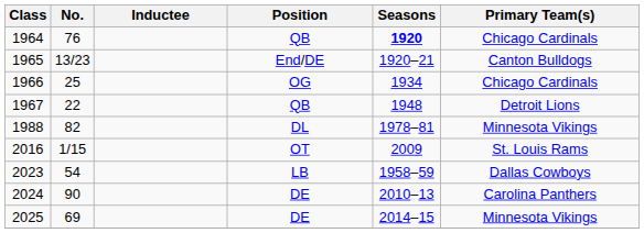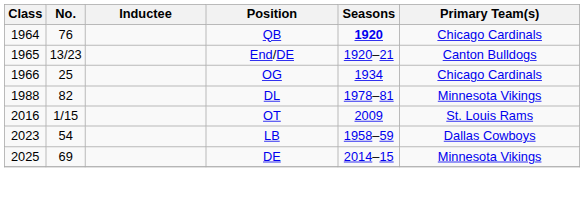 <table class="wikitable sortable"  style="text-align:center; width:57%;">
 <tr>
 <th style="width:6%;">Class</th>
 <th style="width:5%;">No.</th>
 <th style="width:20%;">Inductee</th>
 <th style="width:22%;">Position</th>
 <th style="width:10%;">Seasons</th>
 <th style="width:30%;" class="unsortable">Primary Team(s)</th>
 </tr>
 <tr>
 <td>1964</td>
 <td>76</td>
 <td style="text-align:center;"></td>
 <td><a href='#'>QB</a></td>
 <td><strong><a href='#'>1920</a></strong></td>
 <td><a href='#'>Chicago Cardinals</a></td>
 </tr>
 <tr>
 <td>1965</td>
 <td>13/23</td>
 <td style="text-align:center;"></td>
 <td><a href='#'>End</a>/<a href='#'>DE</a></td>
 <td><a href='#'>1920</a>–<a href='#'>21</a></td>
 <td><a href='#'>Canton Bulldogs</a></td>
 </tr>
 <tr>
 <td>1966</td>
 <td>25</td>
 <td style="text-align:center;"></td>
 <td><a href='#'>OG</a></td>
 <td><a href='#'>1934</a></td>
 <td><a href='#'>Chicago Cardinals</a></td>
 </tr>
 <tr>
-<td>1967</td>
-<td>22</td>
-<td style="text-align:center;"></td>
-<td><a href='#'>QB</a></td>
-<td><a href='#'>1948</a></td>
-<td><a href='#'>Detroit Lions</a></td>
-</tr>
-<tr>
 <td>1988</td>
 <td>82</td>
 <td style="text-align:center;"></td>
 <td><a href='#'>DL</a></td>
 <td><a href='#'>1978</a>–<a href='#'>81</a></td>
 <td><a href='#'>Minnesota Vikings</a></td>
 </tr>
 <tr>
 <td>2016</td>
 <td>1/15</td>
 <td style="text-align:center;"></td>
 <td><a href='#'>OT</a></td>
 <td><a href='#'>2009</a></td>
 <td><a href='#'>St. Louis Rams</a></td>
 </tr>
 <tr>
 <td>2023</td>
 <td>54</td>
 <td style="text-align:center;"></td>
 <td><a href='#'>LB</a></td>
 <td><a href='#'>1958</a>–<a href='#'>59</a></td>
 <td><a href='#'>Dallas Cowboys</a></td>
 </tr>
 <tr>
-<td>2024</td>
-<td>90</td>
-<td style="text-align:center;"></td>
-<td><a href='#'>DE</a></td>
-<td><a href='#'>2010</a>–<a href='#'>13</a></td>
-<td><a href='#'>Carolina Panthers</a></td>
-</tr>
-<tr>
 <td>2025</td>
 <td>69</td>
 <td style="text-align:center;"></td>
 <td><a href='#'>DE</a></td>
 <td><a href='#'>2014</a>–<a href='#'>15</a></td>
 <td><a href='#'>Minnesota Vikings</a></td>
 </tr>
 <tr>
 </tr>
 </table>
